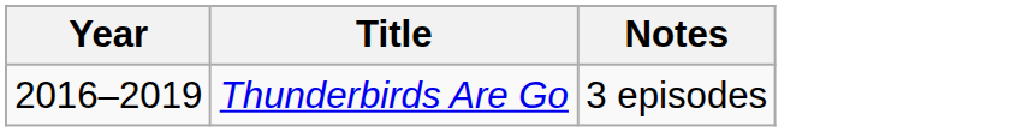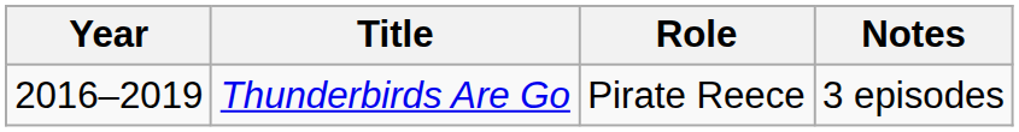 <table class="wikitable sortable">
 <tr>
 <th>Year</th>
 <th>Title</th>
+<th>Role</th>
 <th class="unsortable">Notes</th>
 </tr>
 <tr>
 <td>2016–2019</td>
 <td><em><a href='#'>Thunderbirds Are Go</a></em></td>
+<td>Pirate Reece</td>
 <td>3 episodes</td>
 </tr>
 </table>
